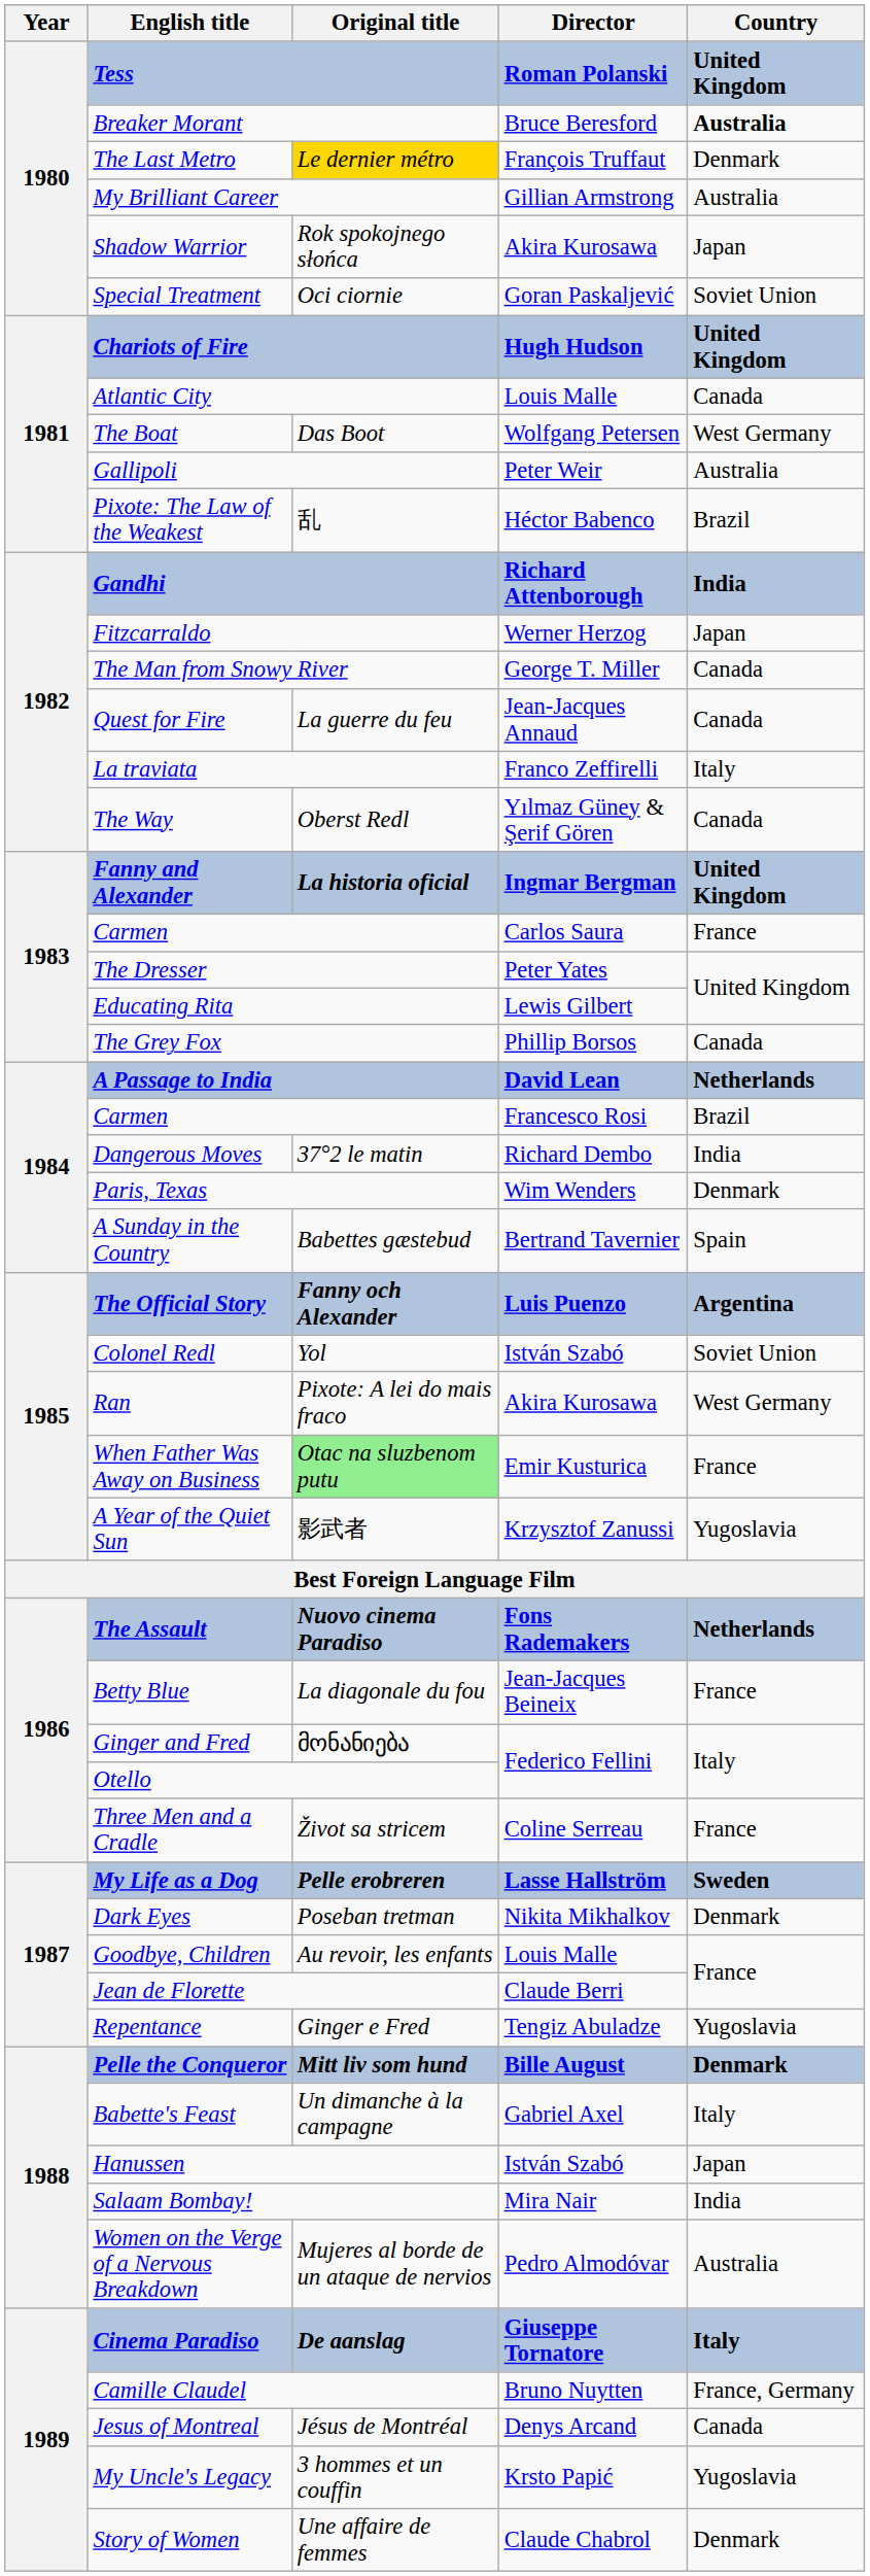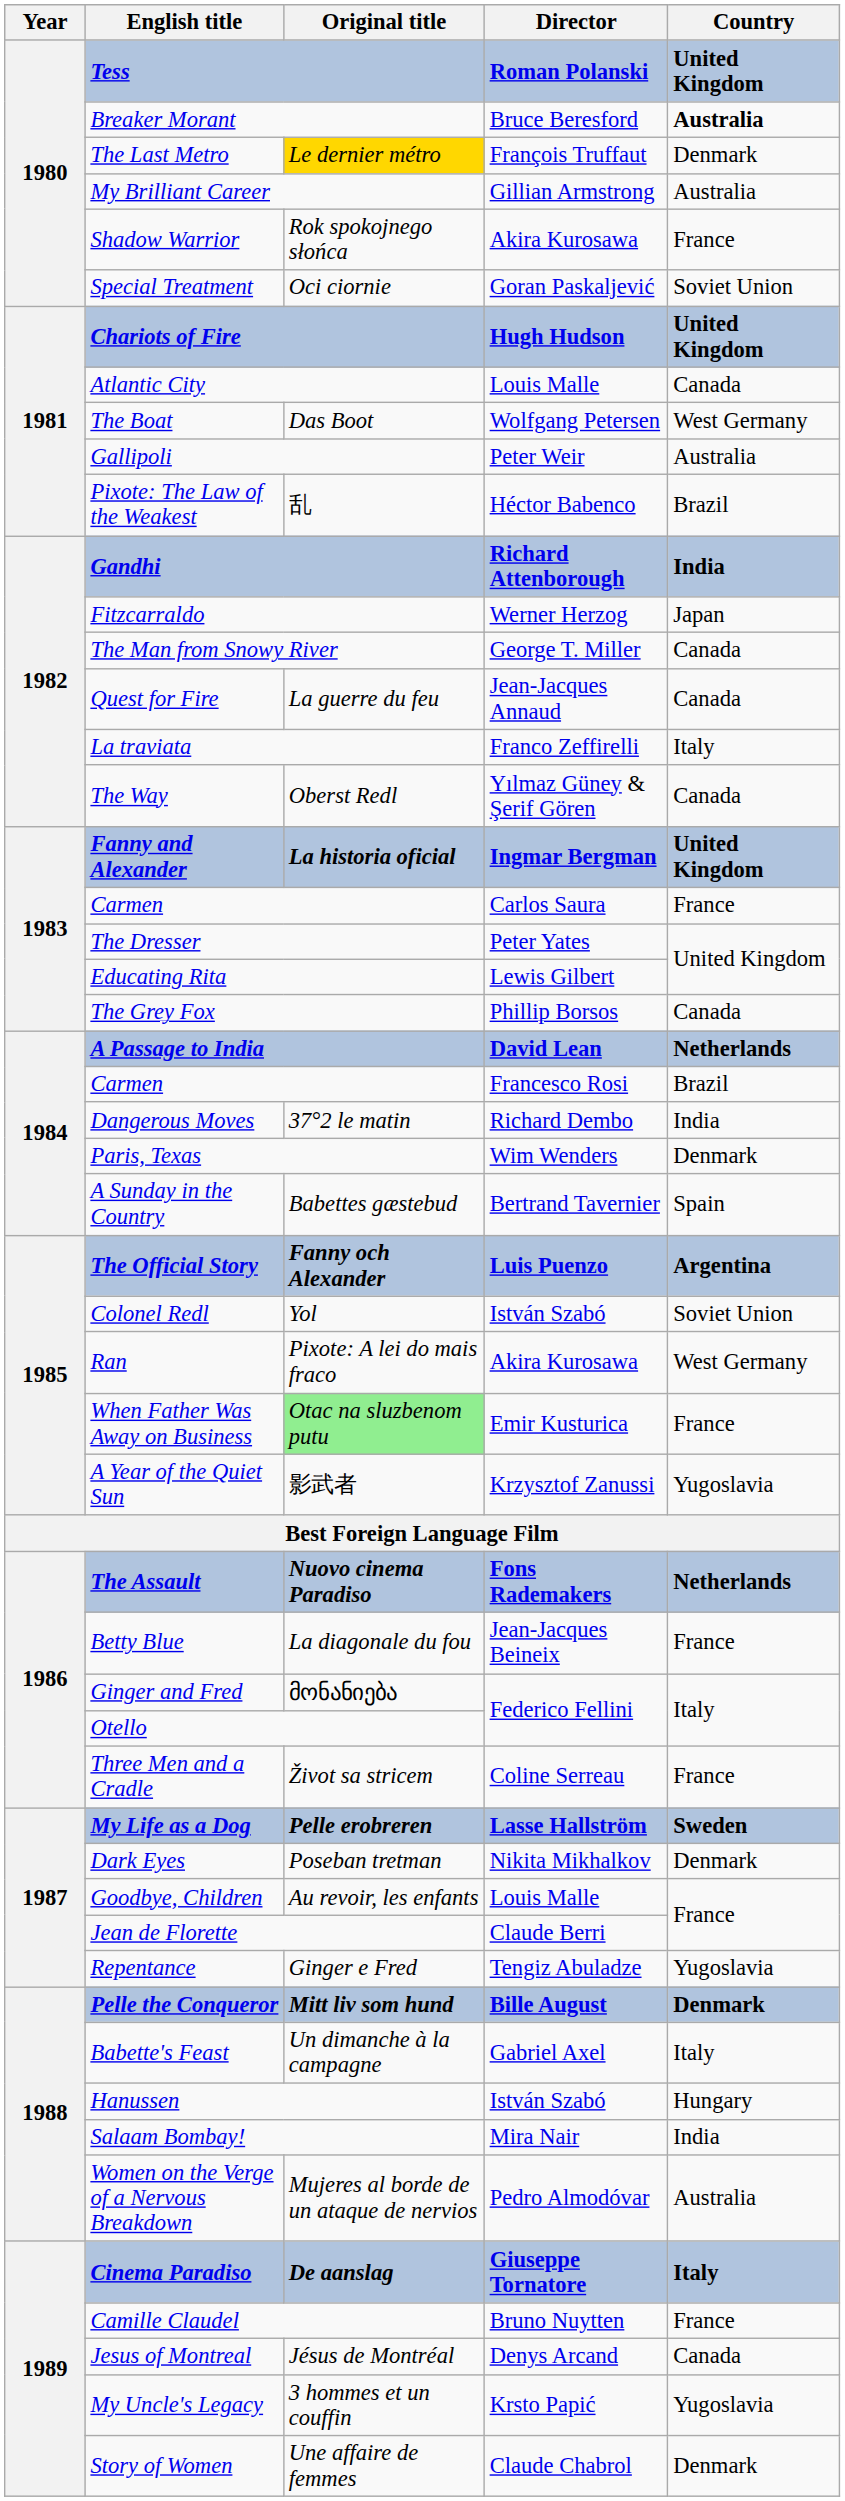 <table class="wikitable sortable" width="95%" cellpadding="5">
 <tr bgcolor="#CCCCCC">
 <th width="100">Year</th>
 <th width="300">English title</th>
 <th width="300">Original title</th>
 <th width="200">Director</th>
 <th width="200">Country</th>
 </tr>
 <tr>
 <th rowspan="6" style="text-align:center;">1980</th>
 <td colspan="2" style="background:#B0C4DE;"><strong><em><a href='#'>Tess</a></em></strong></td>
 <td style="background:#B0C4DE;"><strong><a href='#'>Roman Polanski</a></strong></td>
 <td style="background:#B0C4DE;"><strong>United Kingdom</strong></td>
 </tr>
 <tr>
 <td colspan="2"><em><a href='#'>Breaker Morant</a></em></td>
 <td><a href='#'>Bruce Beresford</a></td>
 <td><strong>Australia</strong></td>
 </tr>
 <tr>
 <td><em><a href='#'>The Last Metro</a></em></td>
 <td style="background: gold;"><em>Le dernier métro</em></td>
 <td><a href='#'>François Truffaut</a></td>
 <td>Denmark</td>
 </tr>
 <tr>
 <td colspan="2"><em><a href='#'>My Brilliant Career</a></em></td>
 <td><a href='#'>Gillian Armstrong</a></td>
 <td>Australia</td>
 </tr>
 <tr>
 <td><em><a href='#'>Shadow Warrior</a></em></td>
 <td><em>Rok spokojnego słońca</em></td>
 <td><a href='#'>Akira Kurosawa</a></td>
-<td>Japan</td>
+<td>France</td>
 </tr>
 <tr>
 <td><em><a href='#'>Special Treatment</a></em></td>
 <td><em>Oci ciornie</em></td>
 <td><a href='#'>Goran Paskaljević</a></td>
 <td>Soviet Union</td>
 </tr>
 <tr>
 <th rowspan="5" style="text-align:center;">1981</th>
 <td colspan="2" style="background:#B0C4DE;"><strong><em><a href='#'>Chariots of Fire</a></em></strong></td>
 <td style="background:#B0C4DE;"><strong><a href='#'>Hugh Hudson</a></strong></td>
 <td style="background:#B0C4DE;"><strong>United Kingdom</strong></td>
 </tr>
 <tr>
 <td colspan="2"><em><a href='#'>Atlantic City</a></em></td>
 <td><a href='#'>Louis Malle</a></td>
 <td>Canada</td>
 </tr>
 <tr>
 <td><em><a href='#'>The Boat</a></em></td>
 <td><em>Das Boot</em></td>
 <td><a href='#'>Wolfgang Petersen</a></td>
 <td>West Germany</td>
 </tr>
 <tr>
 <td colspan="2"><em><a href='#'>Gallipoli</a></em></td>
 <td><a href='#'>Peter Weir</a></td>
 <td>Australia</td>
 </tr>
 <tr>
 <td><em><a href='#'>Pixote: The Law of the Weakest</a></em></td>
 <td>乱</td>
 <td><a href='#'>Héctor Babenco</a></td>
 <td>Brazil</td>
 </tr>
 <tr>
 <th rowspan="6" style="text-align:center;">1982</th>
 <td colspan="2" style="background:#B0C4DE;"><strong><em><a href='#'>Gandhi</a></em></strong></td>
 <td style="background:#B0C4DE;"><strong><a href='#'>Richard Attenborough</a></strong></td>
 <td style="background:#B0C4DE;"><strong>India</strong></td>
 </tr>
 <tr>
 <td colspan="2"><em><a href='#'>Fitzcarraldo</a></em></td>
 <td><a href='#'>Werner Herzog</a></td>
 <td>Japan</td>
 </tr>
 <tr>
 <td colspan="2"><em><a href='#'>The Man from Snowy River</a></em></td>
 <td><a href='#'>George T. Miller</a></td>
 <td>Canada</td>
 </tr>
 <tr>
 <td><em><a href='#'>Quest for Fire</a></em></td>
 <td><em>La guerre du feu</em></td>
 <td><a href='#'>Jean-Jacques Annaud</a></td>
 <td>Canada</td>
 </tr>
 <tr>
 <td colspan="2"><em><a href='#'>La traviata</a></em></td>
 <td><a href='#'>Franco Zeffirelli</a></td>
 <td>Italy</td>
 </tr>
 <tr>
 <td><em><a href='#'>The Way</a></em></td>
 <td><em>Oberst Redl</em></td>
 <td><a href='#'>Yılmaz Güney</a> & <a href='#'>Şerif Gören</a></td>
 <td>Canada</td>
 </tr>
 <tr>
 <th rowspan="5" style="text-align:center;">1983</th>
 <td style="background:#B0C4DE;"><strong><em><a href='#'>Fanny and Alexander</a></em></strong></td>
 <td style="background:#B0C4DE;"><strong><em>La historia oficial</em></strong></td>
 <td style="background:#B0C4DE;"><strong><a href='#'>Ingmar Bergman</a></strong></td>
 <td style="background:#B0C4DE;"><strong>United Kingdom</strong></td>
 </tr>
 <tr>
 <td colspan="2"><em><a href='#'>Carmen</a></em></td>
 <td><a href='#'>Carlos Saura</a></td>
 <td>France</td>
 </tr>
 <tr>
 <td colspan="2"><em><a href='#'>The Dresser</a></em></td>
 <td><a href='#'>Peter Yates</a></td>
 <td rowspan="2">United Kingdom</td>
 </tr>
 <tr>
 <td colspan="2"><em><a href='#'>Educating Rita</a></em></td>
 <td><a href='#'>Lewis Gilbert</a></td>
 </tr>
 <tr>
 <td colspan="2"><em><a href='#'>The Grey Fox</a></em></td>
 <td><a href='#'>Phillip Borsos</a></td>
 <td>Canada</td>
 </tr>
 <tr>
 <th rowspan="5" style="text-align:center;">1984</th>
 <td colspan="2" style="background:#B0C4DE;"><strong><em><a href='#'>A Passage to India</a></em></strong></td>
 <td style="background:#B0C4DE;"><strong><a href='#'>David Lean</a></strong></td>
 <td style="background:#B0C4DE;"><strong>Netherlands</strong></td>
 </tr>
 <tr>
 <td colspan="2"><em><a href='#'>Carmen</a></em></td>
 <td><a href='#'>Francesco Rosi</a></td>
 <td>Brazil</td>
 </tr>
 <tr>
 <td><em><a href='#'>Dangerous Moves</a></em></td>
 <td><em>37°2 le matin</em></td>
 <td><a href='#'>Richard Dembo</a></td>
 <td>India</td>
 </tr>
 <tr>
 <td colspan="2"><em><a href='#'>Paris, Texas</a></em></td>
 <td><a href='#'>Wim Wenders</a></td>
 <td>Denmark</td>
 </tr>
 <tr>
 <td><em><a href='#'>A Sunday in the Country</a></em></td>
 <td><em>Babettes gæstebud</em></td>
 <td><a href='#'>Bertrand Tavernier</a></td>
 <td>Spain</td>
 </tr>
 <tr>
 <th rowspan="5" style="text-align:center;">1985</th>
 <td style="background:#B0C4DE;"><strong><em><a href='#'>The Official Story</a></em></strong></td>
 <td style="background:#B0C4DE;"><strong><em>Fanny och Alexander</em></strong></td>
 <td style="background:#B0C4DE;"><strong><a href='#'>Luis Puenzo</a></strong></td>
 <td style="background:#B0C4DE;"><strong>Argentina</strong></td>
 </tr>
 <tr>
 <td><em><a href='#'>Colonel Redl</a></em></td>
 <td><em>Yol</em></td>
 <td><a href='#'>István Szabó</a></td>
 <td>Soviet Union</td>
 </tr>
 <tr>
 <td><em><a href='#'>Ran</a></em></td>
 <td><em>Pixote: A lei do mais fraco</em></td>
 <td><a href='#'>Akira Kurosawa</a></td>
 <td>West Germany</td>
 </tr>
 <tr>
 <td><em><a href='#'>When Father Was Away on Business</a></em></td>
 <td style="background: lightgreen;"><em>Otac na sluzbenom putu</em></td>
 <td><a href='#'>Emir Kusturica</a></td>
 <td>France</td>
 </tr>
 <tr>
 <td><em><a href='#'>A Year of the Quiet Sun</a></em></td>
 <td>影武者</td>
 <td><a href='#'>Krzysztof Zanussi</a></td>
 <td>Yugoslavia</td>
 </tr>
 <tr>
 <th colspan="5" style="text-align:center;" bgcolor="#98FF98">Best Foreign Language Film</th>
 </tr>
 <tr>
 <th rowspan="5" style="text-align:center;">1986</th>
 <td style="background:#B0C4DE;"><strong><em><a href='#'>The Assault</a></em></strong></td>
 <td style="background:#B0C4DE;"><strong><em>Nuovo cinema Paradiso</em></strong></td>
 <td style="background:#B0C4DE;"><strong><a href='#'>Fons Rademakers</a></strong></td>
 <td style="background:#B0C4DE;"><strong>Netherlands</strong></td>
 </tr>
 <tr>
 <td><em><a href='#'>Betty Blue</a></em></td>
 <td><em>La diagonale du fou</em></td>
 <td><a href='#'>Jean-Jacques Beineix</a></td>
 <td>France</td>
 </tr>
 <tr>
 <td><em><a href='#'>Ginger and Fred</a></em></td>
 <td>მონანიება</td>
 <td rowspan="2"><a href='#'>Federico Fellini</a></td>
 <td rowspan="2">Italy</td>
 </tr>
 <tr>
 <td colspan="2"><em><a href='#'>Otello</a></em></td>
 </tr>
 <tr>
 <td><em><a href='#'>Three Men and a Cradle</a></em></td>
 <td><em>Život sa stricem</em></td>
 <td><a href='#'>Coline Serreau</a></td>
 <td>France</td>
 </tr>
 <tr>
 <th rowspan="5" style="text-align:center;">1987</th>
 <td style="background:#B0C4DE;"><strong><em><a href='#'>My Life as a Dog</a></em></strong></td>
 <td style="background:#B0C4DE;"><strong><em>Pelle erobreren</em></strong></td>
 <td style="background:#B0C4DE;"><strong><a href='#'>Lasse Hallström</a></strong></td>
 <td style="background:#B0C4DE;"><strong>Sweden</strong></td>
 </tr>
 <tr>
 <td><em><a href='#'>Dark Eyes</a></em></td>
 <td><em>Poseban tretman</em></td>
 <td><a href='#'>Nikita Mikhalkov</a></td>
 <td>Denmark</td>
 </tr>
 <tr>
 <td><em><a href='#'>Goodbye, Children</a></em></td>
 <td><em>Au revoir, les enfants</em></td>
 <td><a href='#'>Louis Malle</a></td>
 <td rowspan="2">France</td>
 </tr>
 <tr>
 <td colspan="2"><em><a href='#'>Jean de Florette</a></em></td>
 <td><a href='#'>Claude Berri</a></td>
 </tr>
 <tr>
 <td><em><a href='#'>Repentance</a></em></td>
 <td><em>Ginger e Fred</em></td>
 <td><a href='#'>Tengiz Abuladze</a></td>
 <td>Yugoslavia</td>
 </tr>
 <tr>
 <th rowspan="5" style="text-align:center;">1988</th>
 <td style="background:#B0C4DE;"><strong><em><a href='#'>Pelle the Conqueror</a></em></strong></td>
 <td style="background:#B0C4DE;"><strong><em>Mitt liv som hund</em></strong></td>
 <td style="background:#B0C4DE;"><strong><a href='#'>Bille August</a></strong></td>
 <td style="background:#B0C4DE;"><strong>Denmark</strong></td>
 </tr>
 <tr>
 <td><em><a href='#'>Babette's Feast</a></em></td>
 <td><em>Un dimanche à la campagne</em></td>
 <td><a href='#'>Gabriel Axel</a></td>
 <td>Italy</td>
 </tr>
 <tr>
 <td colspan="2"><em><a href='#'>Hanussen</a></em></td>
 <td><a href='#'>István Szabó</a></td>
-<td>Japan</td>
+<td>Hungary</td>
 </tr>
 <tr>
 <td colspan="2"><em><a href='#'>Salaam Bombay!</a></em></td>
 <td><a href='#'>Mira Nair</a></td>
 <td>India</td>
 </tr>
 <tr>
 <td><em><a href='#'>Women on the Verge of a Nervous Breakdown</a></em></td>
 <td><em>Mujeres al borde de un ataque de nervios</em></td>
 <td><a href='#'>Pedro Almodóvar</a></td>
 <td>Australia</td>
 </tr>
 <tr>
 <th rowspan="5" style="text-align:center;">1989</th>
 <td style="background:#B0C4DE;"><strong><em><a href='#'>Cinema Paradiso</a></em></strong></td>
 <td style="background:#B0C4DE;"><strong><em>De aanslag</em></strong></td>
 <td style="background:#B0C4DE;"><strong><a href='#'>Giuseppe Tornatore</a></strong></td>
 <td style="background:#B0C4DE;"><strong>Italy</strong></td>
 </tr>
 <tr>
 <td colspan="2"><em><a href='#'>Camille Claudel</a></em></td>
 <td><a href='#'>Bruno Nuytten</a></td>
-<td>France, Germany</td>
+<td>France</td>
 </tr>
 <tr>
 <td><em><a href='#'>Jesus of Montreal</a></em></td>
 <td><em>Jésus de Montréal</em></td>
 <td><a href='#'>Denys Arcand</a></td>
 <td>Canada</td>
 </tr>
 <tr>
 <td><em><a href='#'>My Uncle's Legacy</a></em></td>
 <td><em>3 hommes et un couffin</em></td>
 <td><a href='#'>Krsto Papić</a></td>
 <td>Yugoslavia</td>
 </tr>
 <tr>
 <td><em><a href='#'>Story of Women</a></em></td>
 <td><em>Une affaire de femmes</em></td>
 <td><a href='#'>Claude Chabrol</a></td>
 <td>Denmark</td>
 </tr>
 </table>
